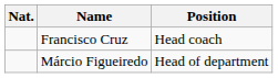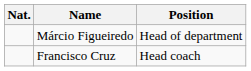 <table class="wikitable">
 <tr>
 <th>Nat.</th>
 <th>Name</th>
 <th>Position</th>
 </tr>
 <tr>
 <td></td>
+<td>Márcio Figueiredo</td>
+<td>Head of department</td>
+</tr>
+<tr>
+<td></td>
 <td>Francisco Cruz</td>
 <td>Head coach</td>
 </tr>
-<tr>
-<td></td>
-<td>Márcio Figueiredo</td>
-<td>Head of department</td>
-</tr>
 </table>
